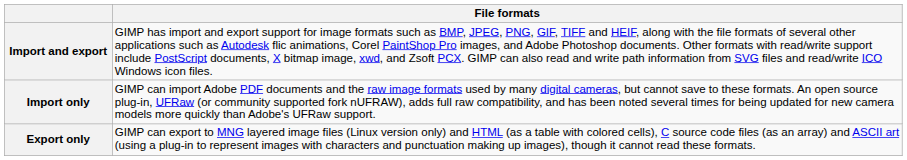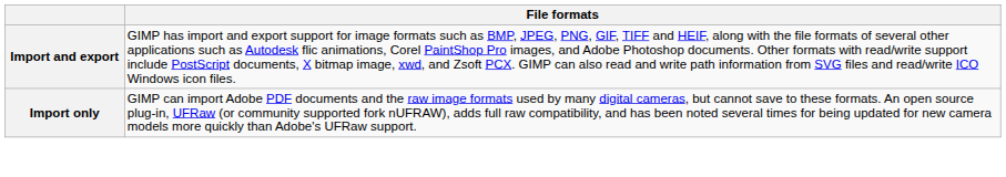 <table class="wikitable">
 <tr>
 <th style="width:12%;"> </th>
 <th>File formats</th>
 </tr>
 <tr>
 <th>Import and export</th>
 <td>GIMP has import and export support for image formats such as <a href='#'>BMP</a>, <a href='#'>JPEG</a>, <a href='#'>PNG</a>, <a href='#'>GIF</a>, <a href='#'>TIFF</a> and <a href='#'>HEIF</a>, along with the file formats of several other applications such as <a href='#'>Autodesk</a> flic animations, Corel <a href='#'>PaintShop Pro</a> images, and Adobe Photoshop documents. Other formats with read/write support include <a href='#'>PostScript</a> documents, <a href='#'>X</a> bitmap image, <a href='#'>xwd</a>, and Zsoft <a href='#'>PCX</a>. GIMP can also read and write path information from <a href='#'>SVG</a> files and read/write <a href='#'>ICO</a> Windows icon files.</td>
 </tr>
 <tr>
 <th>Import only</th>
 <td>GIMP can import Adobe <a href='#'>PDF</a> documents and the <a href='#'>raw image formats</a> used by many <a href='#'>digital cameras</a>, but cannot save to these formats. An open source plug-in, <a href='#'>UFRaw</a> (or community supported fork nUFRAW), adds full raw compatibility, and has been noted several times for being updated for new camera models more quickly than Adobe's UFRaw support.</td>
 </tr>
-<tr>
-<th>Export only</th>
-<td>GIMP can export to <a href='#'>MNG</a> layered image files (Linux version only) and <a href='#'>HTML</a> (as a table with colored cells), <a href='#'>C</a> source code files (as an array) and <a href='#'>ASCII art</a> (using a plug-in to represent images with characters and punctuation making up images), though it cannot read these formats.</td>
-</tr>
 </table>
